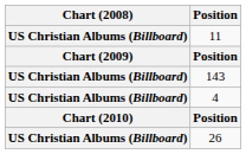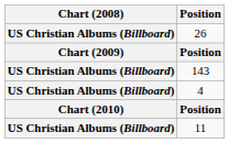 <table class="wikitable plainrowheaders" style="text-align:center">
 <tr>
 <th scope="col">Chart (2008)</th>
 <th scope="col">Position</th>
 </tr>
 <tr>
 <th scope="row">US Christian Albums (<em>Billboard</em>)</th>
-<td>11</td>
+<td>26</td>
 </tr>
 <tr>
 <th scope="col">Chart (2009)</th>
 <th scope="col">Position</th>
 </tr>
 <tr>
 <th scope="row">US Christian Albums (<em>Billboard</em>)</th>
 <td>143</td>
 </tr>
 <tr>
 <th scope="row">US Christian Albums (<em>Billboard</em>)</th>
 <td>4</td>
 </tr>
 <tr>
 <th scope="col">Chart (2010)</th>
 <th scope="col">Position</th>
 </tr>
 <tr>
 <th scope="row">US Christian Albums (<em>Billboard</em>)</th>
-<td>26</td>
+<td>11</td>
 </tr>
 </table>
